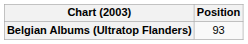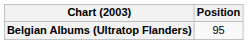 <table class="wikitable plainrowheaders">
 <tr>
 <th>Chart (2003)</th>
 <th>Position</th>
 </tr>
 <tr>
 <th scope="row">Belgian Albums (Ultratop Flanders)</th>
-<td style="text-align:center;">93</td>
+<td style="text-align:center;">95</td>
 </tr>
 </table>
